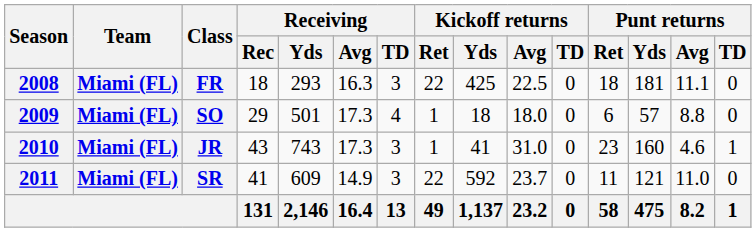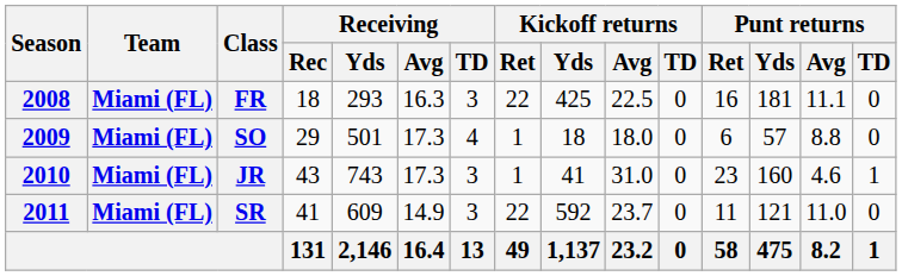 <table class="wikitable" style="text-align:center;">
 <tr>
 <th rowspan="2">Season</th>
 <th rowspan="2">Team</th>
 <th rowspan="2">Class</th>
 <th colspan="4">Receiving</th>
 <th colspan="4">Kickoff returns</th>
 <th colspan="4">Punt returns</th>
 </tr>
 <tr>
 <th>Rec</th>
 <th>Yds</th>
 <th>Avg</th>
 <th>TD</th>
 <th>Ret</th>
 <th>Yds</th>
 <th>Avg</th>
 <th>TD</th>
 <th>Ret</th>
 <th>Yds</th>
 <th>Avg</th>
 <th>TD</th>
 </tr>
 <tr>
 <th><a href='#'>2008</a></th>
 <th><a href='#'>Miami (FL)</a></th>
 <th><a href='#'>FR</a></th>
 <td>18</td>
 <td>293</td>
 <td>16.3</td>
 <td>3</td>
 <td>22</td>
 <td>425</td>
 <td>22.5</td>
 <td>0</td>
-<td>18</td>
+<td>16</td>
 <td>181</td>
 <td>11.1</td>
 <td>0</td>
 </tr>
 <tr>
 <th><a href='#'>2009</a></th>
 <th><a href='#'>Miami (FL)</a></th>
 <th><a href='#'>SO</a></th>
 <td>29</td>
 <td>501</td>
 <td>17.3</td>
 <td>4</td>
 <td>1</td>
 <td>18</td>
 <td>18.0</td>
 <td>0</td>
 <td>6</td>
 <td>57</td>
 <td>8.8</td>
 <td>0</td>
 </tr>
 <tr>
 <th><a href='#'>2010</a></th>
 <th><a href='#'>Miami (FL)</a></th>
 <th><a href='#'>JR</a></th>
 <td>43</td>
 <td>743</td>
 <td>17.3</td>
 <td>3</td>
 <td>1</td>
 <td>41</td>
 <td>31.0</td>
 <td>0</td>
 <td>23</td>
 <td>160</td>
 <td>4.6</td>
 <td>1</td>
 </tr>
 <tr>
 <th><a href='#'>2011</a></th>
 <th><a href='#'>Miami (FL)</a></th>
 <th><a href='#'>SR</a></th>
 <td>41</td>
 <td>609</td>
 <td>14.9</td>
 <td>3</td>
 <td>22</td>
 <td>592</td>
 <td>23.7</td>
 <td>0</td>
 <td>11</td>
 <td>121</td>
 <td>11.0</td>
 <td>0</td>
 </tr>
 <tr>
 <th colspan="3"></th>
 <th>131</th>
 <th>2,146</th>
 <th>16.4</th>
 <th>13</th>
 <th>49</th>
 <th>1,137</th>
 <th>23.2</th>
 <th>0</th>
 <th>58</th>
 <th>475</th>
 <th>8.2</th>
 <th>1</th>
 </tr>
 </table>
